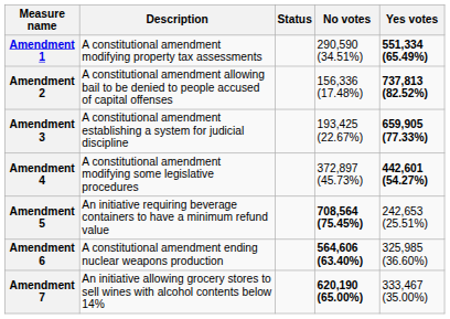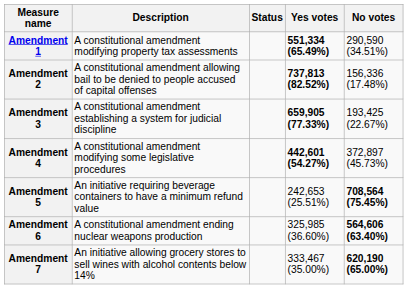 <table class="wikitable sortable plainrowheaders" style="width:100%">
 <tr>
 <th scope="col">Measure name</th>
 <th class="unsortable" scope="col">Description</th>
 <th scope="col">Status</th>
+<th scope="col">Yes votes</th>
 <th scope="col">No votes</th>
-<th scope="col">Yes votes</th>
 </tr>
 <tr>
 <th scope="row"><a href='#'>Amendment 1</a></th>
 <td>A constitutional amendment modifying property tax assessments</td>
 <td></td>
+<td><strong>551,334 (65.49%)</strong></td>
 <td>290,590 (34.51%)</td>
-<td><strong>551,334 (65.49%)</strong></td>
 </tr>
 <tr>
 <th scope="row">Amendment 2</th>
 <td>A constitutional amendment allowing bail to be denied to people accused of capital offenses</td>
 <td></td>
+<td><strong>737,813 (82.52%)</strong></td>
 <td>156,336 (17.48%)</td>
-<td><strong>737,813 (82.52%)</strong></td>
 </tr>
 <tr>
 <th scope="row">Amendment 3</th>
 <td>A constitutional amendment establishing a system for judicial discipline</td>
 <td></td>
+<td><strong>659,905 (77.33%)</strong></td>
 <td>193,425 (22.67%)</td>
-<td><strong>659,905 (77.33%)</strong></td>
 </tr>
 <tr>
 <th scope="row">Amendment 4</th>
 <td>A constitutional amendment modifying some legislative procedures</td>
 <td></td>
+<td><strong>442,601 (54.27%)</strong></td>
 <td>372,897 (45.73%)</td>
-<td><strong>442,601 (54.27%)</strong></td>
 </tr>
 <tr>
 <th scope="row">Amendment 5</th>
 <td>An initiative requiring beverage containers to have a minimum refund value</td>
 <td></td>
+<td>242,653 (25.51%)</td>
 <td><strong>708,564 (75.45%)</strong></td>
-<td>242,653 (25.51%)</td>
 </tr>
 <tr>
 <th scope="row">Amendment 6</th>
 <td>A constitutional amendment ending nuclear weapons production</td>
 <td></td>
+<td>325,985 (36.60%)</td>
 <td><strong>564,606 (63.40%)</strong></td>
-<td>325,985 (36.60%)</td>
 </tr>
 <tr>
 <th scope="row">Amendment 7</th>
 <td>An initiative allowing grocery stores to sell wines with alcohol contents below 14%</td>
 <td></td>
+<td>333,467 (35.00%)</td>
 <td><strong>620,190 (65.00%)</strong></td>
-<td>333,467 (35.00%)</td>
 </tr>
 </table>
